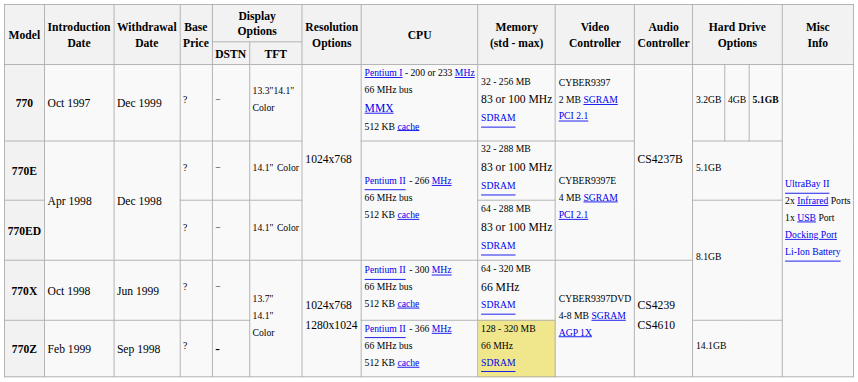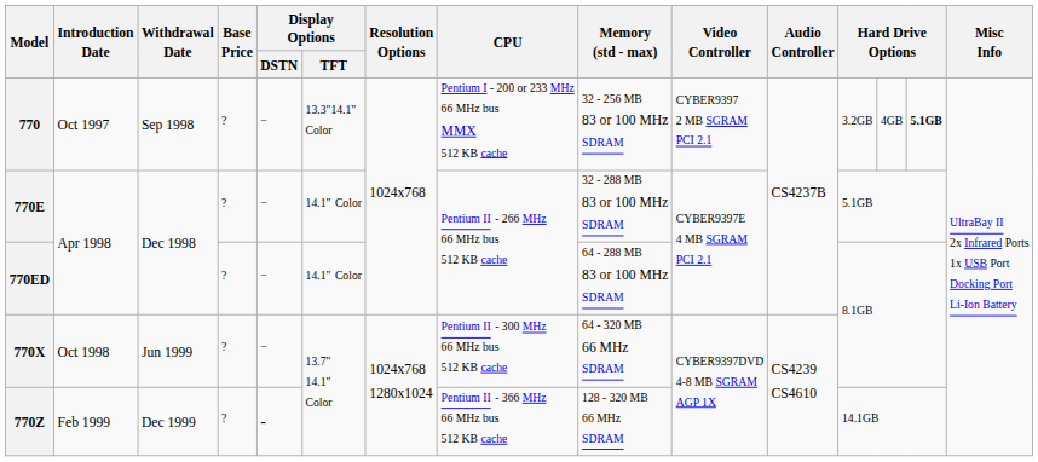 <table class="wikitable mw-collapsible">
 <tr>
 <th rowspan="2"><small>Model</small></th>
 <th rowspan="2"><small>Introduction</small><br><small>Date</small></th>
 <th rowspan="2"><small>Withdrawal</small><br><small>Date</small></th>
 <th rowspan="2"><small>Base</small><br><small>Price</small></th>
 <th colspan="2"><small>Display</small><br><small>Options</small></th>
 <th rowspan="2"><small>Resolution</small><br><small>Options</small></th>
 <th rowspan="2"><small>CPU</small></th>
 <th rowspan="2"><small>Memory</small><br><small>(std - max)</small></th>
 <th rowspan="2"><small>Video</small><br><small>Controller</small></th>
 <th rowspan="2"><small>Audio</small><br><small>Controller</small></th>
 <th colspan="3" rowspan="2"><small>Hard Drive</small><br><small>Options</small></th>
 <th rowspan="2"><small>Misc</small><br><small>Info</small></th>
 </tr>
 <tr>
 <th><small>DSTN</small></th>
 <th><small>TFT</small></th>
 </tr>
 <tr>
 <th><small>770</small></th>
 <td><small>Oct 1997</small></td>
-<td><small>Dec 1999</small></td>
+<td><small>Sep 1998</small></td>
 <td><small><sup>?</sup></small></td>
 <td><small><sup>−</sup></small></td>
 <td><small><sup>13.3"</sup></small><small><sup>14.1"</sup></small><br><small><sup>Color</sup></small></td>
 <td rowspan="3"><sup>1024x768</sup></td>
 <td><small><sup><a href='#'>Pentium I</a> - 200 or 233 <a href='#'>MHz</a></sup></small><br><small><sup>66 MHz bus</sup></small><br><sup><a href='#'>MMX</a></sup><br><small><sup>512 KB <a href='#'>cache</a></sup></small></td>
 <td><small><sup>32 - 256 MB</sup></small><br><sup>83 or 100 MHz</sup><br><small><a href='#'><sup>SDRAM</sup></a></small></td>
 <td><small><sup>CYBER9397</sup></small><br><small><sup>2 MB <a href='#'>SGRAM</a></sup></small><br><small><sup><a href='#'>PCI 2.1</a></sup></small></td>
 <td rowspan="3"><sup>CS4237B</sup></td>
 <td><small><sup>3.2GB</sup></small></td>
 <td><small><sup>4GB</sup></small></td>
 <td><strong><small><sup>5.1GB</sup></small></strong></td>
 <td rowspan="5"><a href='#'><small><sup>UltraBay II</sup></small></a><br><small><sup>2x <a href='#'>Infrared</a> Ports</sup></small><br><small><sup>1x <a href='#'>USB</a> Port</sup></small><br><small><sup><a href='#'>Docking Port</a></sup></small><br><small><a href='#'><sup>Li-Ion Battery</sup></a></small></td>
 </tr>
 <tr>
 <th><small>770E</small></th>
 <td rowspan="2"><small>Apr 1998</small></td>
 <td rowspan="2"><small>Dec 1998</small></td>
 <td><small><sup>?</sup></small></td>
 <td><small><sup>−</sup></small></td>
 <td><small><sup>14.1"</sup></small> <small><sup>Color</sup></small></td>
 <td rowspan="2"><a href='#'><small><sup>Pentium II</sup></small></a> <small><sup>- 266 <a href='#'>MHz</a></sup></small><br><small><sup>66 MHz bus</sup></small><br><small><sup>512 KB <a href='#'>cache</a></sup></small></td>
 <td><small><sup>32 - 288 MB</sup></small><br><sup>83 or 100 MHz</sup><br><small><a href='#'><sup>SDRAM</sup></a></small></td>
 <td rowspan="2"><small><sup>CYBER9397E</sup></small><br><small><sup>4 MB <a href='#'>SGRAM</a></sup></small><br><small><sup><a href='#'>PCI 2.1</a></sup></small></td>
 <td colspan="3"><small><sup>5.1GB</sup></small></td>
 </tr>
 <tr>
 <th><small>770ED</small></th>
 <td><small><sup>?</sup></small></td>
 <td><small><sup>−</sup></small></td>
 <td><small><sup>14.1"</sup></small> <small><sup>Color</sup></small></td>
 <td><small><sup>64 - 288 MB</sup></small><br><sup>83 or 100 MHz</sup><br><small><a href='#'><sup>SDRAM</sup></a></small></td>
 <td colspan="3" rowspan="2"><small><sup>8.1GB</sup></small></td>
 </tr>
 <tr>
 <th><small>770X</small></th>
 <td><small>Oct 1998</small></td>
 <td><small>Jun 1999</small></td>
 <td><small><sup>?</sup></small></td>
 <td><small><sup>−</sup></small></td>
 <td rowspan="2"><small><sup>13.7"</sup></small><br><small><sup>14.1"</sup></small><br><small><sup>Color</sup></small></td>
 <td rowspan="2"><sup>1024x768</sup><br><sup>1280x1024</sup></td>
 <td><a href='#'><small><sup>Pentium II</sup></small></a> <small><sup>- 300 <a href='#'>MHz</a></sup></small><br><small><sup>66 MHz bus</sup></small><br><small><sup>512 KB <a href='#'>cache</a></sup></small></td>
 <td><small><sup>64 - 320 MB</sup></small><br><sup>66 MHz</sup><br><small><a href='#'><sup>SDRAM</sup></a></small></td>
 <td rowspan="2"><small><sup>CYBER9397DVD</sup></small><br><small><sup>4-8 MB <a href='#'>SGRAM</a></sup></small><br><small><sup><a href='#'>AGP 1X</a></sup></small></td>
 <td rowspan="2"><sup>CS4239</sup><br><sup>CS4610</sup></td>
 </tr>
 <tr>
 <th><small>770Z</small></th>
 <td><small>Feb 1999</small></td>
-<td><small>Sep 1998</small></td>
+<td><small>Dec 1999</small></td>
 <td><small><sup>?</sup></small></td>
 <td>-</td>
 <td><a href='#'><small><sup>Pentium II</sup></small></a> <small><sup>- 366 <a href='#'>MHz</a></sup></small><br><small><sup>66 MHz bus</sup></small><br><small><sup>512 KB <a href='#'>cache</a></sup></small></td>
-<td style="background: khaki;"><small><sup>128 - 320 MB</sup></small><br><small><sup>66 MHz</sup></small><br><a href='#'><small><sup>SDRAM</sup></small></a></td>
+<td><small><sup>128 - 320 MB</sup></small><br><small><sup>66 MHz</sup></small><br><a href='#'><small><sup>SDRAM</sup></small></a></td>
 <td colspan="3"><small><sup>14.1GB</sup></small></td>
 </tr>
 </table>
